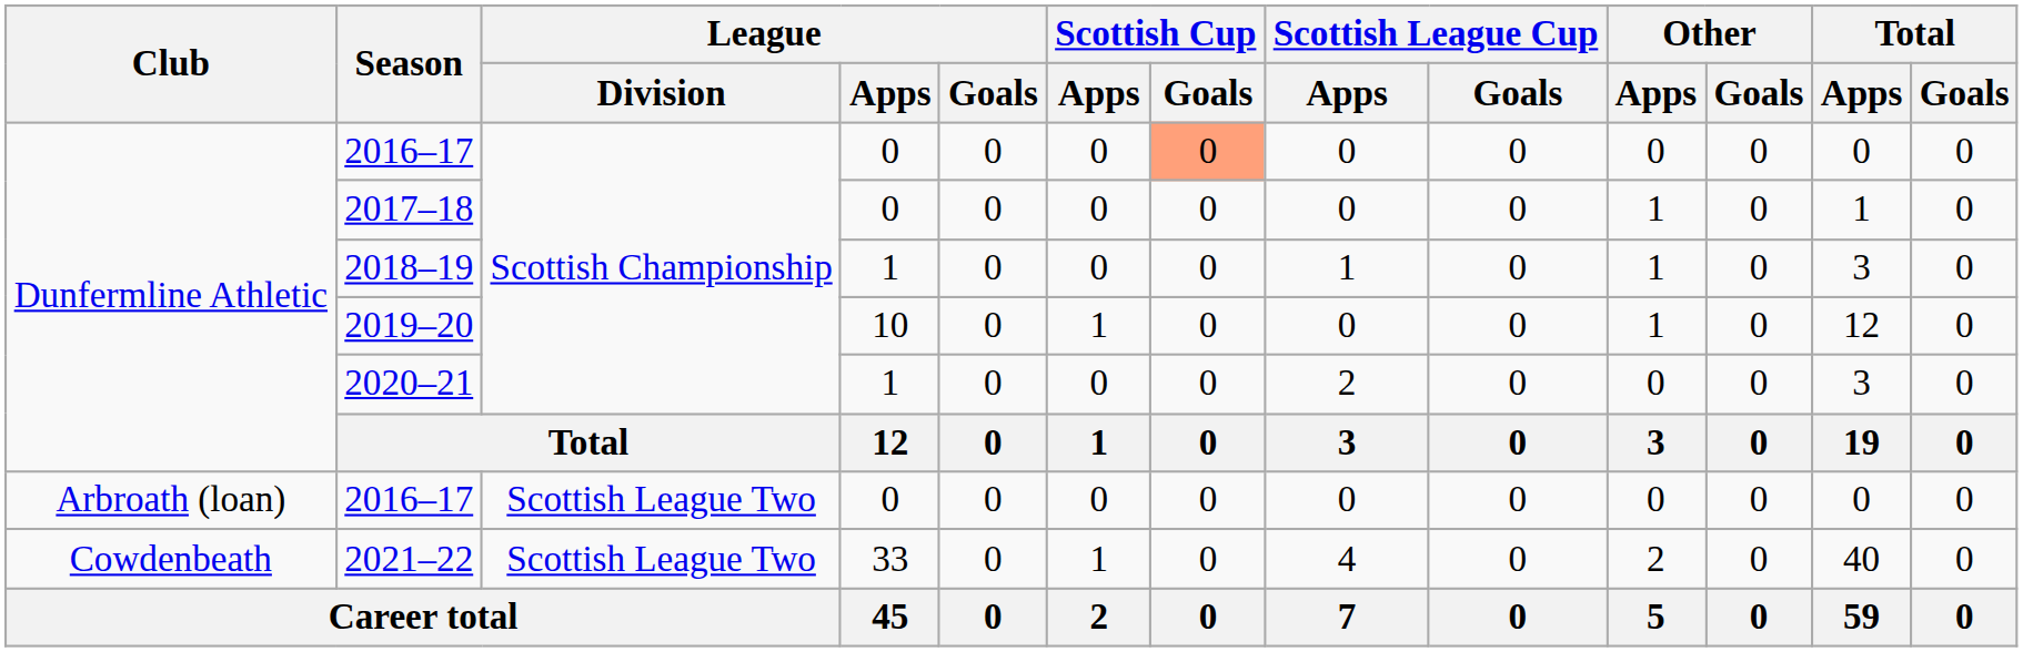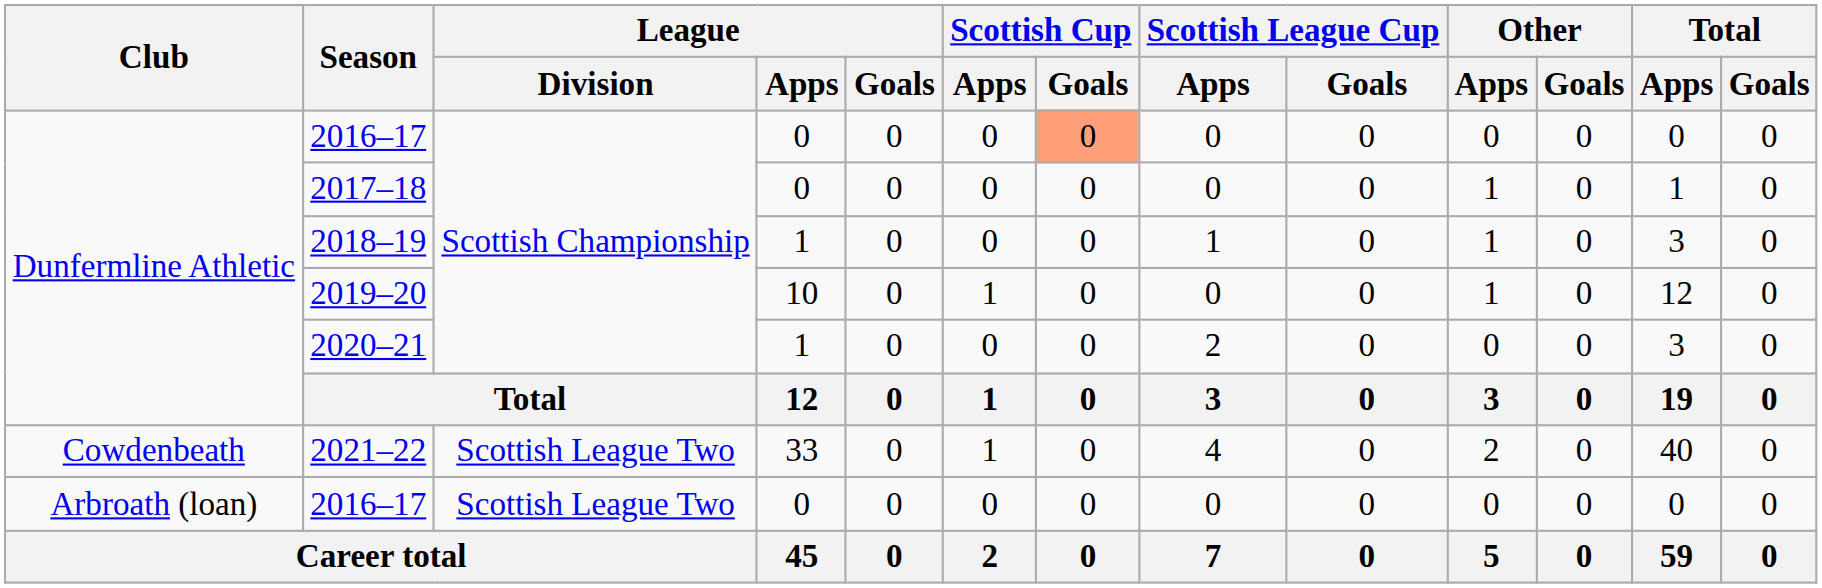 <table class="wikitable" style="text-align:center">
 <tr>
 <th rowspan="2">Club</th>
 <th rowspan="2">Season</th>
 <th colspan="3">League</th>
 <th colspan="2"><a href='#'>Scottish Cup</a></th>
 <th colspan="2"><a href='#'>Scottish League Cup</a></th>
 <th colspan="2">Other</th>
 <th colspan="2">Total</th>
 </tr>
 <tr>
 <th>Division</th>
 <th>Apps</th>
 <th>Goals</th>
 <th>Apps</th>
 <th>Goals</th>
 <th>Apps</th>
 <th>Goals</th>
 <th>Apps</th>
 <th>Goals</th>
 <th>Apps</th>
 <th>Goals</th>
 </tr>
 <tr>
 <td rowspan=6><a href='#'>Dunfermline Athletic</a></td>
 <td><a href='#'>2016–17</a></td>
 <td rowspan=5><a href='#'>Scottish Championship</a></td>
 <td>0</td>
 <td>0</td>
 <td>0</td>
 <td style="background: lightsalmon;">0</td>
 <td>0</td>
 <td>0</td>
 <td>0</td>
 <td>0</td>
 <td>0</td>
 <td>0</td>
 </tr>
 <tr>
 <td><a href='#'>2017–18</a></td>
 <td>0</td>
 <td>0</td>
 <td>0</td>
 <td>0</td>
 <td>0</td>
 <td>0</td>
 <td>1</td>
 <td>0</td>
 <td>1</td>
 <td>0</td>
 </tr>
 <tr>
 <td><a href='#'>2018–19</a></td>
 <td>1</td>
 <td>0</td>
 <td>0</td>
 <td>0</td>
 <td>1</td>
 <td>0</td>
 <td>1</td>
 <td>0</td>
 <td>3</td>
 <td>0</td>
 </tr>
 <tr>
 <td><a href='#'>2019–20</a></td>
 <td>10</td>
 <td>0</td>
 <td>1</td>
 <td>0</td>
 <td>0</td>
 <td>0</td>
 <td>1</td>
 <td>0</td>
 <td>12</td>
 <td>0</td>
 </tr>
 <tr>
 <td><a href='#'>2020–21</a></td>
 <td>1</td>
 <td>0</td>
 <td>0</td>
 <td>0</td>
 <td>2</td>
 <td>0</td>
 <td>0</td>
 <td>0</td>
 <td>3</td>
 <td>0</td>
 </tr>
 <tr>
 <th colspan=2>Total</th>
 <th>12</th>
 <th>0</th>
 <th>1</th>
 <th>0</th>
 <th>3</th>
 <th>0</th>
 <th>3</th>
 <th>0</th>
 <th>19</th>
 <th>0</th>
 </tr>
 <tr>
+<td><a href='#'>Cowdenbeath</a></td>
+<td><a href='#'>2021–22</a></td>
+<td><a href='#'>Scottish League Two</a></td>
+<td>33</td>
+<td>0</td>
+<td>1</td>
+<td>0</td>
+<td>4</td>
+<td>0</td>
+<td>2</td>
+<td>0</td>
+<td>40</td>
+<td>0</td>
+</tr>
+<tr>
 <td><a href='#'>Arbroath</a>  (loan)</td>
 <td><a href='#'>2016–17</a></td>
 <td><a href='#'>Scottish League Two</a></td>
 <td>0</td>
 <td>0</td>
 <td>0</td>
 <td>0</td>
 <td>0</td>
 <td>0</td>
 <td>0</td>
 <td>0</td>
 <td>0</td>
-<td>0</td>
-</tr>
-<tr>
-<td><a href='#'>Cowdenbeath</a></td>
-<td><a href='#'>2021–22</a></td>
-<td><a href='#'>Scottish League Two</a></td>
-<td>33</td>
-<td>0</td>
-<td>1</td>
-<td>0</td>
-<td>4</td>
-<td>0</td>
-<td>2</td>
-<td>0</td>
-<td>40</td>
 <td>0</td>
 </tr>
 <tr>
 <th colspan=3>Career total</th>
 <th>45</th>
 <th>0</th>
 <th>2</th>
 <th>0</th>
 <th>7</th>
 <th>0</th>
 <th>5</th>
 <th>0</th>
 <th>59</th>
 <th>0</th>
 </tr>
 </table>
